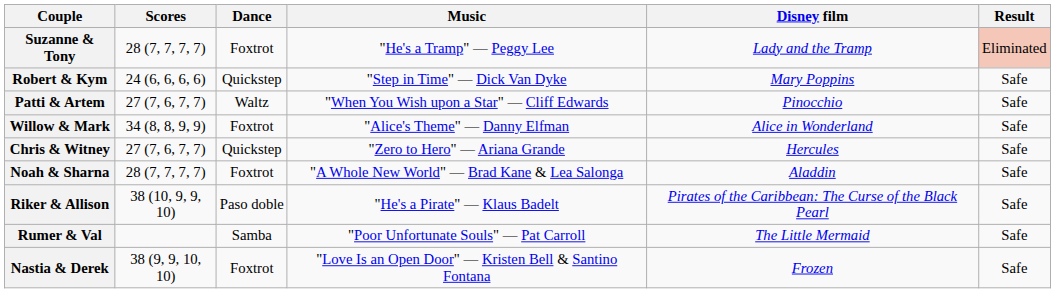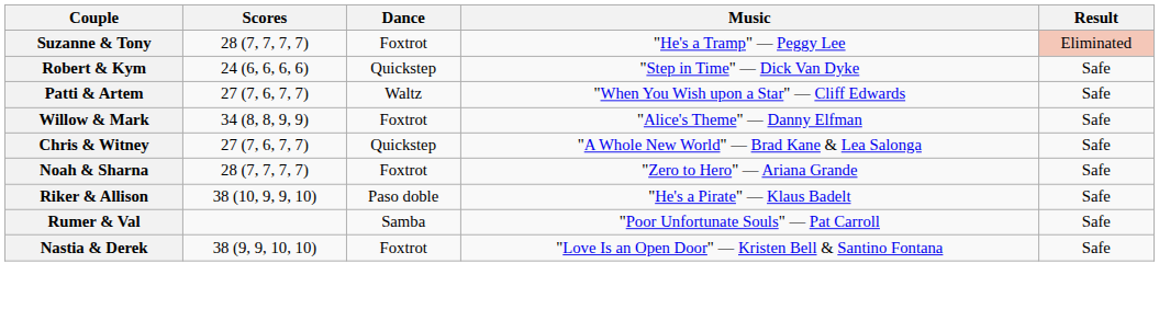 <table class="wikitable sortable" style="text-align:center; width:90%">
 <tr>
 <th scope="col">Couple</th>
 <th scope="col">Scores</th>
 <th scope="col" class="unsortable">Dance</th>
 <th scope="col" class="unsortable">Music</th>
-<th scope="col" class="unsortable"><a href='#'>Disney</a> film</th>
 <th scope="col" class="unsortable">Result</th>
 </tr>
 <tr>
 <th scope="row">Suzanne & Tony</th>
 <td>28 (7, 7, 7, 7)</td>
 <td>Foxtrot</td>
 <td>"<a href='#'>He's a Tramp</a>" — <a href='#'>Peggy Lee</a></td>
-<td><em><a href='#'>Lady and the Tramp</a></em></td>
 <td bgcolor=f4c7b8>Eliminated</td>
 </tr>
 <tr>
 <th scope="row">Robert & Kym</th>
 <td>24 (6, 6, 6, 6)</td>
 <td>Quickstep</td>
 <td>"<a href='#'>Step in Time</a>" — <a href='#'>Dick Van Dyke</a></td>
-<td><em><a href='#'>Mary Poppins</a></em></td>
 <td>Safe</td>
 </tr>
 <tr>
 <th scope="row">Patti & Artem</th>
 <td>27 (7, 6, 7, 7)</td>
 <td>Waltz</td>
 <td>"<a href='#'>When You Wish upon a Star</a>" — <a href='#'>Cliff Edwards</a></td>
-<td><em><a href='#'>Pinocchio</a></em></td>
 <td>Safe</td>
 </tr>
 <tr>
 <th scope="row">Willow & Mark</th>
 <td>34 (8, 8, 9, 9)</td>
 <td>Foxtrot</td>
 <td>"<a href='#'>Alice's Theme</a>" — <a href='#'>Danny Elfman</a></td>
-<td><em><a href='#'>Alice in Wonderland</a></em></td>
 <td>Safe</td>
 </tr>
 <tr>
 <th scope="row">Chris & Witney</th>
 <td>27 (7, 6, 7, 7)</td>
 <td>Quickstep</td>
-<td>"<a href='#'>Zero to Hero</a>" — <a href='#'>Ariana Grande</a></td>
-<td><em><a href='#'>Hercules</a></em></td>
+<td>"<a href='#'>A Whole New World</a>" — <a href='#'>Brad Kane</a> & <a href='#'>Lea Salonga</a></td>
 <td>Safe</td>
 </tr>
 <tr>
 <th scope="row">Noah & Sharna</th>
 <td>28 (7, 7, 7, 7)</td>
 <td>Foxtrot</td>
-<td>"<a href='#'>A Whole New World</a>" — <a href='#'>Brad Kane</a> & <a href='#'>Lea Salonga</a></td>
-<td><em><a href='#'>Aladdin</a></em></td>
+<td>"<a href='#'>Zero to Hero</a>" — <a href='#'>Ariana Grande</a></td>
 <td>Safe</td>
 </tr>
 <tr>
 <th scope="row">Riker & Allison</th>
 <td>38 (10, 9, 9, 10)</td>
 <td>Paso doble</td>
 <td>"<a href='#'>He's a Pirate</a>" — <a href='#'>Klaus Badelt</a></td>
-<td><em><a href='#'>Pirates of the Caribbean: The Curse of the Black Pearl</a></em></td>
 <td>Safe</td>
 </tr>
 <tr>
 <th scope="row">Rumer & Val</th>
 <td></td>
 <td>Samba</td>
 <td>"<a href='#'>Poor Unfortunate Souls</a>" — <a href='#'>Pat Carroll</a></td>
-<td><em><a href='#'>The Little Mermaid</a></em></td>
 <td>Safe</td>
 </tr>
 <tr>
 <th scope="row">Nastia & Derek</th>
 <td>38 (9, 9, 10, 10)</td>
 <td>Foxtrot</td>
 <td>"<a href='#'>Love Is an Open Door</a>" — <a href='#'>Kristen Bell</a> & <a href='#'>Santino Fontana</a></td>
-<td><em><a href='#'>Frozen</a></em></td>
 <td>Safe</td>
 </tr>
 </table>
